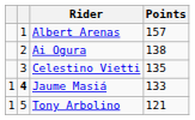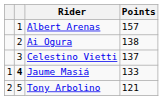 <table class="wikitable" style="font-size: 95%;">
 <tr>
 <th></th>
 <th></th>
 <th>Rider</th>
 <th>Points</th>
 </tr>
 <tr>
 <td></td>
 <td align=center>1</td>
 <td> <a href='#'>Albert Arenas</a></td>
 <td align=left>157</td>
 </tr>
 <tr>
 <td></td>
 <td align=center>2</td>
 <td> <a href='#'>Ai Ogura</a></td>
 <td align=left>138</td>
 </tr>
 <tr>
 <td></td>
 <td align=center>3</td>
 <td> <a href='#'>Celestino Vietti</a></td>
-<td align=left>135</td>
+<td align=left>137</td>
 </tr>
 <tr>
 <td> 1</td>
 <td align=center><strong>4</strong></td>
 <td> <a href='#'>Jaume Masiá</a></td>
 <td align=left>133</td>
 </tr>
 <tr>
-<td> 1</td>
+<td> 2</td>
 <td align=center>5</td>
 <td> <a href='#'>Tony Arbolino</a></td>
 <td align=left>121</td>
 </tr>
 </table>
